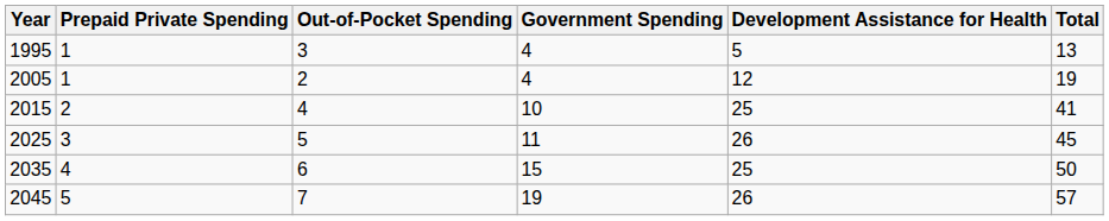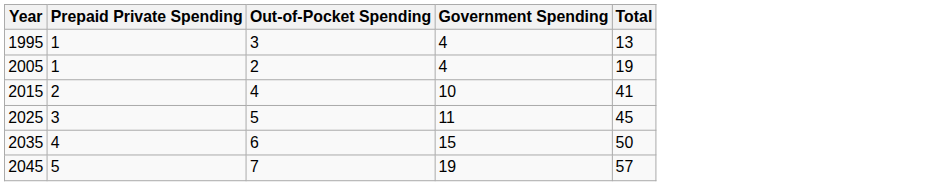 <table class="wikitable sortable mw-collapsible">
 <tr>
 <th>Year</th>
 <th>Prepaid Private Spending</th>
 <th>Out-of-Pocket Spending</th>
 <th>Government Spending</th>
-<th>Development Assistance for Health</th>
 <th>Total</th>
 </tr>
 <tr>
 <td>1995</td>
 <td>1</td>
 <td>3</td>
 <td>4</td>
-<td>5</td>
 <td>13</td>
 </tr>
 <tr>
 <td>2005</td>
 <td>1</td>
 <td>2</td>
 <td>4</td>
-<td>12</td>
 <td>19</td>
 </tr>
 <tr>
 <td>2015</td>
 <td>2</td>
 <td>4</td>
 <td>10</td>
-<td>25</td>
 <td>41</td>
 </tr>
 <tr>
 <td>2025</td>
 <td>3</td>
 <td>5</td>
 <td>11</td>
-<td>26</td>
 <td>45</td>
 </tr>
 <tr>
 <td>2035</td>
 <td>4</td>
 <td>6</td>
 <td>15</td>
-<td>25</td>
 <td>50</td>
 </tr>
 <tr>
 <td>2045</td>
 <td>5</td>
 <td>7</td>
 <td>19</td>
-<td>26</td>
 <td>57</td>
 </tr>
 </table>
